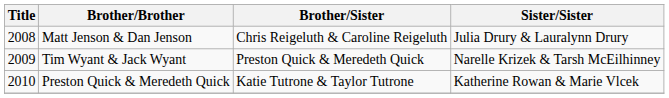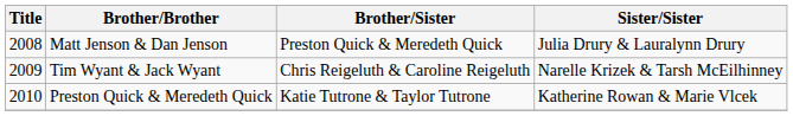 <table class="wikitable">
 <tr>
 <th>Title</th>
 <th>Brother/Brother</th>
 <th>Brother/Sister</th>
 <th>Sister/Sister</th>
 </tr>
 <tr>
 <td>2008</td>
 <td>Matt Jenson & Dan Jenson</td>
-<td>Chris Reigeluth & Caroline Reigeluth</td>
+<td>Preston Quick & Meredeth Quick</td>
 <td>Julia Drury & Lauralynn Drury</td>
 </tr>
 <tr>
 <td>2009</td>
 <td>Tim Wyant & Jack Wyant</td>
-<td>Preston Quick & Meredeth Quick</td>
+<td>Chris Reigeluth & Caroline Reigeluth</td>
 <td>Narelle Krizek & Tarsh McEilhinney</td>
 </tr>
 <tr>
 <td>2010</td>
 <td>Preston Quick & Meredeth Quick</td>
 <td>Katie Tutrone & Taylor Tutrone</td>
 <td>Katherine Rowan & Marie Vlcek</td>
 </tr>
 <tr>
 </tr>
 </table>
